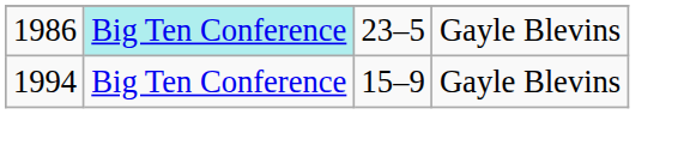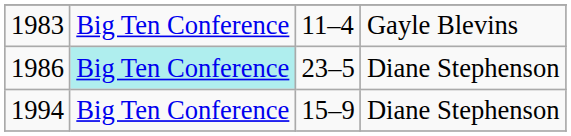 <table class="wikitable">
 <tr>
+</tr>
+<tr>
+<td>1983</td>
+<td><a href='#'>Big Ten Conference</a></td>
+<td>11–4</td>
+<td>Gayle Blevins</td>
 </tr>
 <tr>
 <td>1986</td>
 <td style="background: paleturquoise;"><a href='#'>Big Ten Conference</a></td>
 <td>23–5</td>
-<td>Gayle Blevins</td>
+<td>Diane Stephenson</td>
 </tr>
 <tr>
 <td>1994</td>
 <td><a href='#'>Big Ten Conference</a></td>
 <td>15–9</td>
-<td>Gayle Blevins</td>
+<td>Diane Stephenson</td>
 </tr>
 </table>
